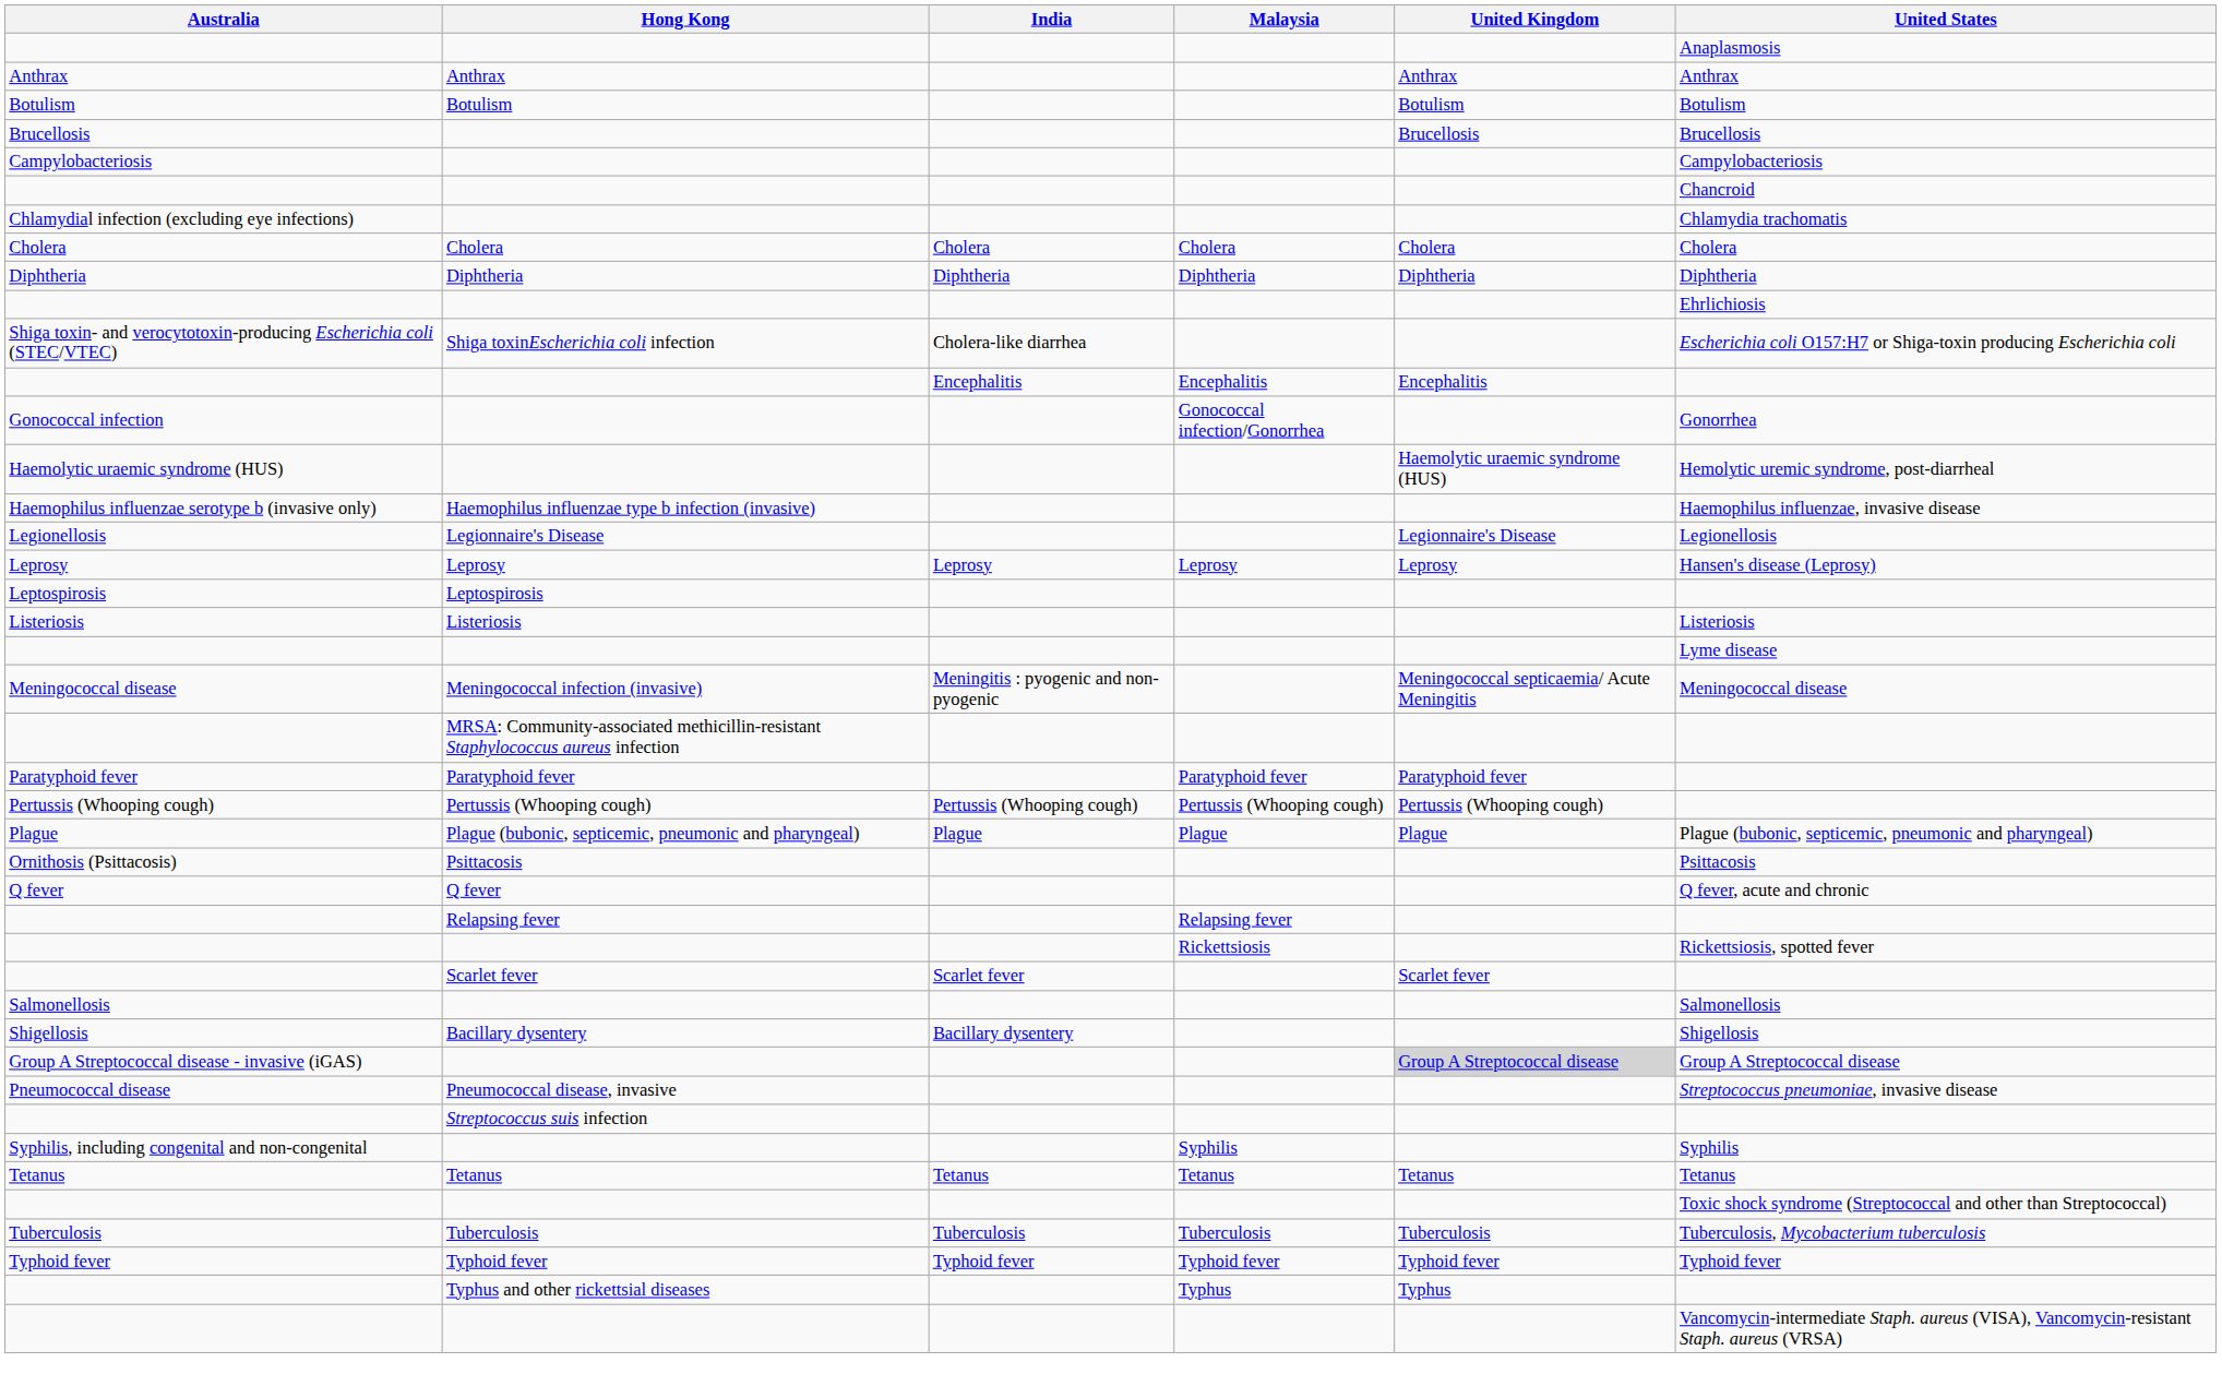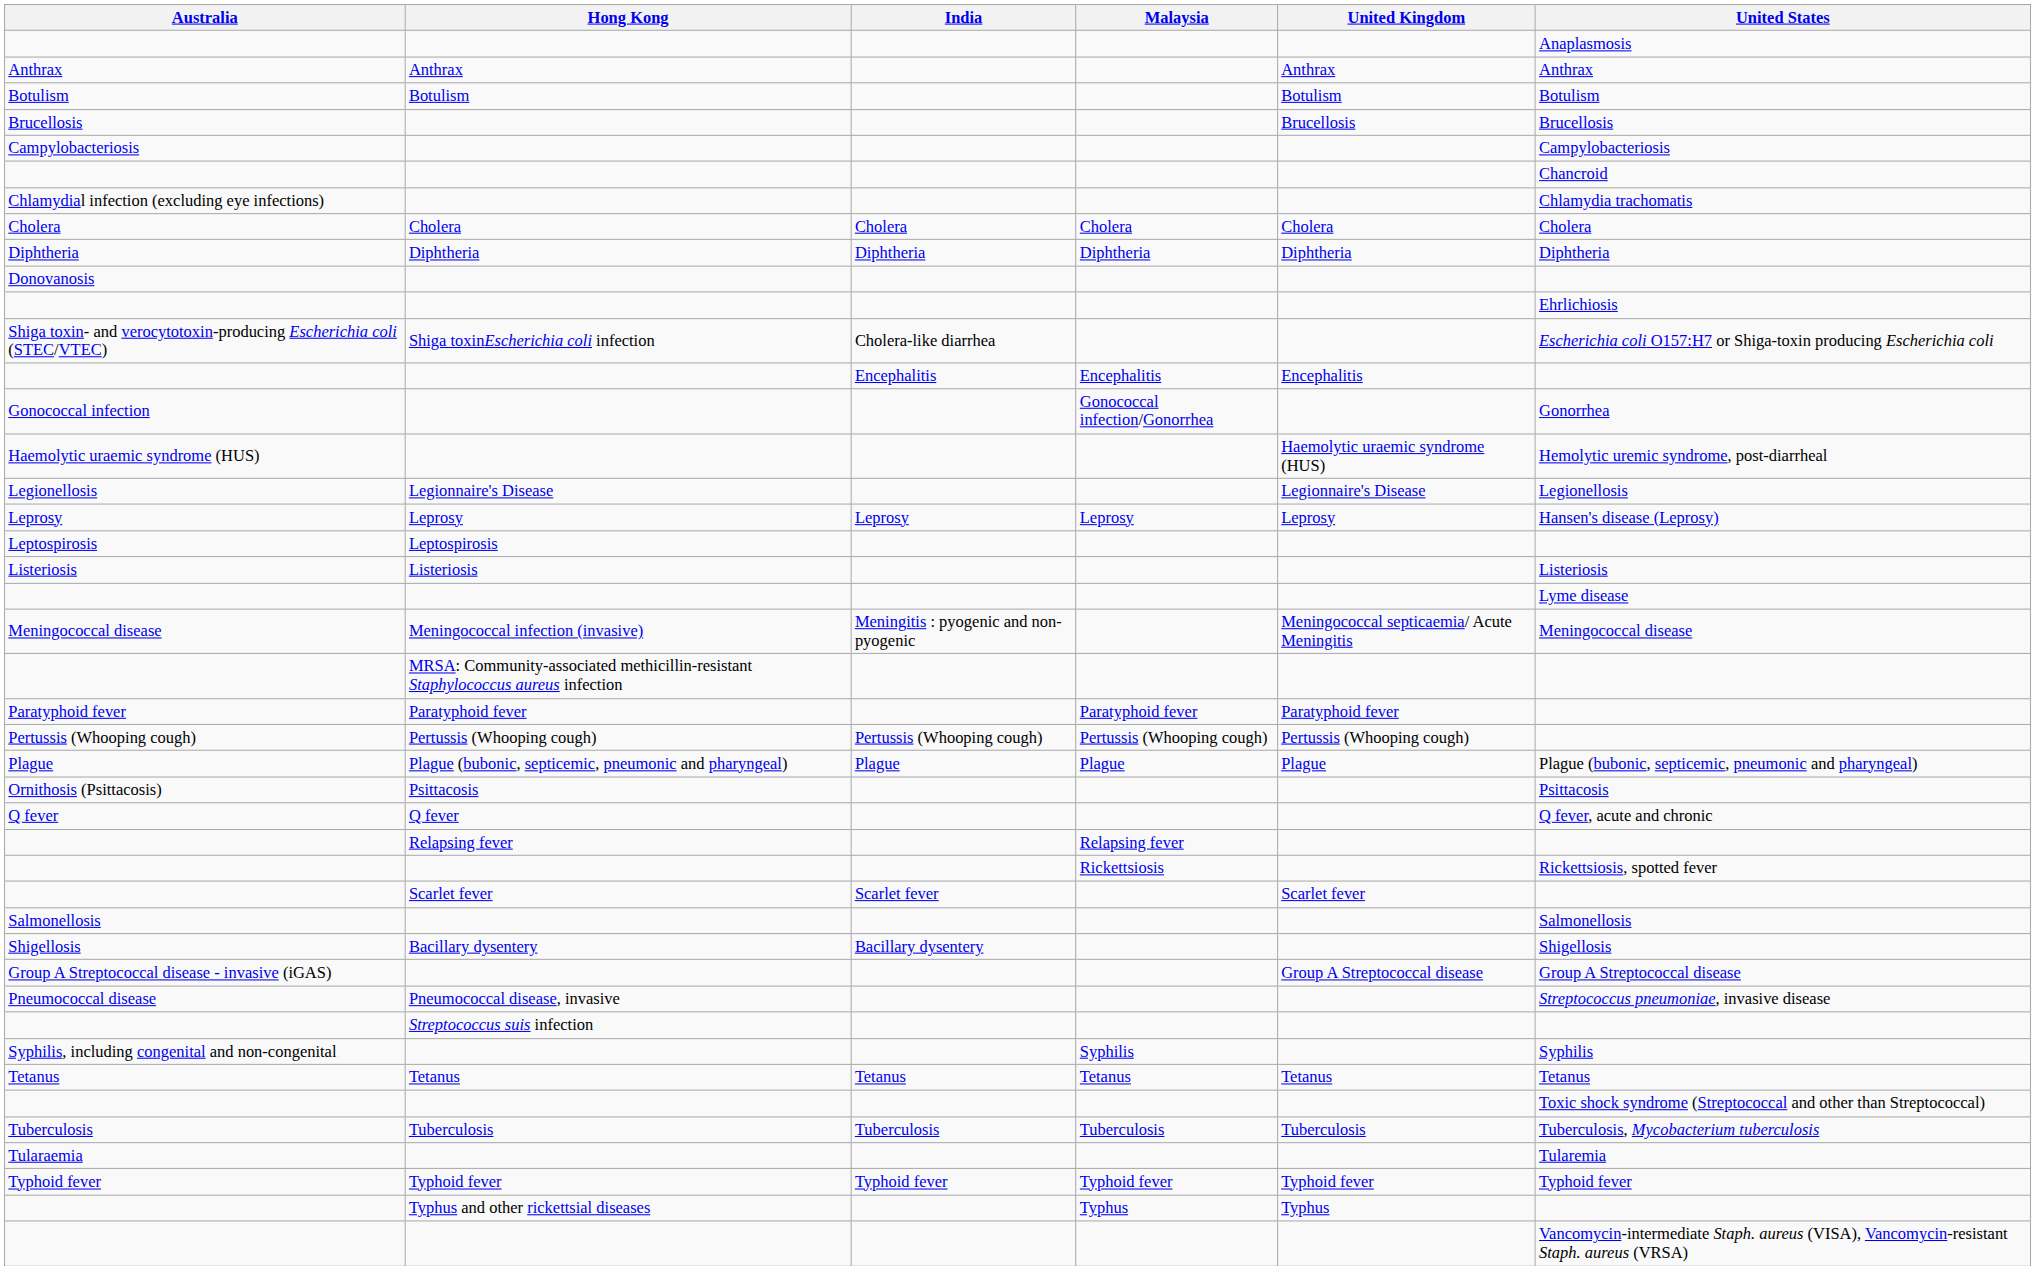 <table class="wikitable">
 <tr>
 <th><a href='#'>Australia</a></th>
 <th><a href='#'>Hong Kong</a></th>
 <th><a href='#'>India</a></th>
 <th><a href='#'>Malaysia</a></th>
 <th><a href='#'>United Kingdom</a></th>
 <th><a href='#'>United States</a></th>
 </tr>
 <tr>
 <td></td>
 <td></td>
 <td></td>
 <td></td>
 <td></td>
 <td><a href='#'>Anaplasmosis</a></td>
 </tr>
 <tr>
 <td><a href='#'>Anthrax</a></td>
 <td><a href='#'>Anthrax</a></td>
 <td></td>
 <td></td>
 <td><a href='#'>Anthrax</a></td>
 <td><a href='#'>Anthrax</a></td>
 </tr>
 <tr>
 <td><a href='#'>Botulism</a></td>
 <td><a href='#'>Botulism</a></td>
 <td></td>
 <td></td>
 <td><a href='#'>Botulism</a></td>
 <td><a href='#'>Botulism</a></td>
 </tr>
 <tr>
 <td><a href='#'>Brucellosis</a></td>
 <td></td>
 <td></td>
 <td></td>
 <td><a href='#'>Brucellosis</a></td>
 <td><a href='#'>Brucellosis</a></td>
 </tr>
 <tr>
 <td><a href='#'>Campylobacteriosis</a></td>
 <td></td>
 <td></td>
 <td></td>
 <td></td>
 <td><a href='#'>Campylobacteriosis</a></td>
 </tr>
 <tr>
 <td></td>
 <td></td>
 <td></td>
 <td></td>
 <td></td>
 <td><a href='#'>Chancroid</a></td>
 </tr>
 <tr>
 <td><a href='#'>Chlamydia</a>l infection (excluding eye infections)</td>
 <td></td>
 <td></td>
 <td></td>
 <td></td>
 <td><a href='#'>Chlamydia trachomatis</a></td>
 </tr>
 <tr>
 <td><a href='#'>Cholera</a></td>
 <td><a href='#'>Cholera</a></td>
 <td><a href='#'>Cholera</a></td>
 <td><a href='#'>Cholera</a></td>
 <td><a href='#'>Cholera</a></td>
 <td><a href='#'>Cholera</a></td>
 </tr>
 <tr>
 <td><a href='#'>Diphtheria</a></td>
 <td><a href='#'>Diphtheria</a></td>
 <td><a href='#'>Diphtheria</a></td>
 <td><a href='#'>Diphtheria</a></td>
 <td><a href='#'>Diphtheria</a></td>
 <td><a href='#'>Diphtheria</a></td>
 </tr>
 <tr>
+<td><a href='#'>Donovanosis</a></td>
+<td></td>
+<td></td>
+<td></td>
+<td></td>
+<td></td>
+</tr>
+<tr>
 <td></td>
 <td></td>
 <td></td>
 <td></td>
 <td></td>
 <td><a href='#'>Ehrlichiosis</a></td>
 </tr>
 <tr>
 <td><a href='#'>Shiga toxin</a>- and <a href='#'>verocytotoxin</a>-producing <em><a href='#'>Escherichia coli</a></em> (<a href='#'>STEC</a>/<a href='#'>VTEC</a>)</td>
 <td><a href='#'>Shiga toxin</a><em><a href='#'>Escherichia coli</a></em> infection</td>
 <td>Cholera-like diarrhea</td>
 <td></td>
 <td></td>
 <td><a href='#'><em>Escherichia coli</em> O157:H7</a> or Shiga-toxin producing <em>Escherichia coli</em></td>
 </tr>
 <tr>
 <td></td>
 <td></td>
 <td><a href='#'>Encephalitis</a></td>
 <td><a href='#'>Encephalitis</a></td>
 <td><a href='#'>Encephalitis</a></td>
 <td></td>
 </tr>
 <tr>
 <td><a href='#'>Gonococcal infection</a></td>
 <td></td>
 <td></td>
 <td><a href='#'>Gonococcal infection</a>/<a href='#'>Gonorrhea</a></td>
 <td></td>
 <td><a href='#'>Gonorrhea</a></td>
 </tr>
 <tr>
 <td><a href='#'>Haemolytic uraemic syndrome</a> (HUS)</td>
 <td></td>
 <td></td>
 <td></td>
 <td><a href='#'>Haemolytic uraemic syndrome</a> (HUS)</td>
 <td><a href='#'>Hemolytic uremic syndrome</a>, post-diarrheal</td>
-</tr>
-<tr>
-<td><a href='#'>Haemophilus influenzae serotype b</a> (invasive only)</td>
-<td><a href='#'>Haemophilus influenzae type b infection (invasive)</a></td>
-<td></td>
-<td></td>
-<td></td>
-<td><a href='#'>Haemophilus influenzae</a>, invasive disease</td>
 </tr>
 <tr>
 <td><a href='#'>Legionellosis</a></td>
 <td><a href='#'>Legionnaire's Disease</a></td>
 <td></td>
 <td></td>
 <td><a href='#'>Legionnaire's Disease</a></td>
 <td><a href='#'>Legionellosis</a></td>
 </tr>
 <tr>
 <td><a href='#'>Leprosy</a></td>
 <td><a href='#'>Leprosy</a></td>
 <td><a href='#'>Leprosy</a></td>
 <td><a href='#'>Leprosy</a></td>
 <td><a href='#'>Leprosy</a></td>
 <td><a href='#'>Hansen's disease (Leprosy)</a></td>
 </tr>
 <tr>
 <td><a href='#'>Leptospirosis</a></td>
 <td><a href='#'>Leptospirosis</a></td>
 <td></td>
 <td></td>
 <td></td>
 <td></td>
 </tr>
 <tr>
 <td><a href='#'>Listeriosis</a></td>
 <td><a href='#'>Listeriosis</a></td>
 <td></td>
 <td></td>
 <td></td>
 <td><a href='#'>Listeriosis</a></td>
 </tr>
 <tr>
 <td></td>
 <td></td>
 <td></td>
 <td></td>
 <td></td>
 <td><a href='#'>Lyme disease</a></td>
 </tr>
 <tr>
 <td><a href='#'>Meningococcal disease</a></td>
 <td><a href='#'>Meningococcal infection (invasive)</a></td>
 <td><a href='#'>Meningitis</a> : pyogenic and non-pyogenic</td>
 <td></td>
 <td><a href='#'>Meningococcal septicaemia</a>/ Acute <a href='#'>Meningitis</a></td>
 <td><a href='#'>Meningococcal disease</a></td>
 </tr>
 <tr>
 <td></td>
 <td><a href='#'>MRSA</a>: Community-associated methicillin-resistant <em><a href='#'>Staphylococcus aureus</a></em> infection</td>
 <td></td>
 <td></td>
 <td></td>
 <td></td>
 </tr>
 <tr>
 <td><a href='#'>Paratyphoid fever</a></td>
 <td><a href='#'>Paratyphoid fever</a></td>
 <td></td>
 <td><a href='#'>Paratyphoid fever</a></td>
 <td><a href='#'>Paratyphoid fever</a></td>
 <td></td>
 </tr>
 <tr>
 <td><a href='#'>Pertussis</a> (Whooping cough)</td>
 <td><a href='#'>Pertussis</a> (Whooping cough)</td>
 <td><a href='#'>Pertussis</a> (Whooping cough)</td>
 <td><a href='#'>Pertussis</a> (Whooping cough)</td>
 <td><a href='#'>Pertussis</a> (Whooping cough)</td>
 </tr>
 <tr>
 <td><a href='#'>Plague</a></td>
 <td><a href='#'>Plague</a> (<a href='#'>bubonic</a>, <a href='#'>septicemic</a>, <a href='#'>pneumonic</a> and <a href='#'>pharyngeal</a>)</td>
 <td><a href='#'>Plague</a></td>
 <td><a href='#'>Plague</a></td>
 <td><a href='#'>Plague</a></td>
 <td>Plague (<a href='#'>bubonic</a>, <a href='#'>septicemic</a>, <a href='#'>pneumonic</a> and <a href='#'>pharyngeal</a>)</td>
 </tr>
 <tr>
 <td><a href='#'>Ornithosis</a> (Psittacosis)</td>
 <td><a href='#'>Psittacosis</a></td>
 <td></td>
 <td></td>
 <td></td>
 <td><a href='#'>Psittacosis</a></td>
 </tr>
 <tr>
 <td><a href='#'>Q fever</a></td>
 <td><a href='#'>Q fever</a></td>
 <td></td>
 <td></td>
 <td></td>
 <td><a href='#'>Q fever</a>, acute and chronic</td>
 </tr>
 <tr>
 <td></td>
 <td><a href='#'>Relapsing fever</a></td>
 <td></td>
 <td><a href='#'>Relapsing fever</a></td>
 <td></td>
 <td></td>
 </tr>
 <tr>
 <td></td>
 <td></td>
 <td></td>
 <td><a href='#'>Rickettsiosis</a></td>
 <td></td>
 <td><a href='#'>Rickettsiosis</a>, spotted fever</td>
 </tr>
 <tr>
 <td></td>
 <td><a href='#'>Scarlet fever</a></td>
 <td><a href='#'>Scarlet fever</a></td>
 <td></td>
 <td><a href='#'>Scarlet fever</a></td>
 <td></td>
 </tr>
 <tr>
 <td><a href='#'>Salmonellosis</a></td>
 <td></td>
 <td></td>
 <td></td>
 <td></td>
 <td><a href='#'>Salmonellosis</a></td>
 </tr>
 <tr>
 <td><a href='#'>Shigellosis</a></td>
 <td><a href='#'>Bacillary dysentery</a></td>
 <td><a href='#'>Bacillary dysentery</a></td>
 <td></td>
 <td></td>
 <td><a href='#'>Shigellosis</a></td>
 </tr>
 <tr>
 <td><a href='#'>Group A Streptococcal disease - invasive</a> (iGAS)</td>
 <td></td>
 <td></td>
 <td></td>
-<td style="background: lightgrey;"><a href='#'>Group A Streptococcal disease</a></td>
+<td><a href='#'>Group A Streptococcal disease</a></td>
 <td><a href='#'>Group A Streptococcal disease</a></td>
 </tr>
 <tr>
 <td><a href='#'>Pneumococcal disease</a></td>
 <td><a href='#'>Pneumococcal disease</a>, invasive</td>
 <td></td>
 <td></td>
 <td></td>
 <td><em><a href='#'>Streptococcus pneumoniae</a></em>, invasive disease</td>
 </tr>
 <tr>
 <td></td>
 <td><em><a href='#'>Streptococcus suis</a></em> infection</td>
 <td></td>
 <td></td>
 <td></td>
 <td></td>
 </tr>
 <tr>
 <td><a href='#'>Syphilis</a>, including <a href='#'>congenital</a> and non-congenital</td>
 <td></td>
 <td></td>
 <td><a href='#'>Syphilis</a></td>
 <td></td>
 <td><a href='#'>Syphilis</a></td>
 </tr>
 <tr>
 <td><a href='#'>Tetanus</a></td>
 <td><a href='#'>Tetanus</a></td>
 <td><a href='#'>Tetanus</a></td>
 <td><a href='#'>Tetanus</a></td>
 <td><a href='#'>Tetanus</a></td>
 <td><a href='#'>Tetanus</a></td>
 </tr>
 <tr>
 <td></td>
 <td></td>
 <td></td>
 <td></td>
 <td></td>
 <td><a href='#'>Toxic shock syndrome</a> (<a href='#'>Streptococcal</a> and other than Streptococcal)</td>
 </tr>
 <tr>
 <td><a href='#'>Tuberculosis</a></td>
 <td><a href='#'>Tuberculosis</a></td>
 <td><a href='#'>Tuberculosis</a></td>
 <td><a href='#'>Tuberculosis</a></td>
 <td><a href='#'>Tuberculosis</a></td>
 <td><a href='#'>Tuberculosis</a>, <em><a href='#'>Mycobacterium tuberculosis</a></em></td>
 </tr>
 <tr>
+<td><a href='#'>Tularaemia</a></td>
+<td></td>
+<td></td>
+<td></td>
+<td></td>
+<td><a href='#'>Tularemia</a></td>
+</tr>
+<tr>
 <td><a href='#'>Typhoid fever</a></td>
 <td><a href='#'>Typhoid fever</a></td>
 <td><a href='#'>Typhoid fever</a></td>
 <td><a href='#'>Typhoid fever</a></td>
 <td><a href='#'>Typhoid fever</a></td>
 <td><a href='#'>Typhoid fever</a></td>
 </tr>
 <tr>
 <td></td>
 <td><a href='#'>Typhus</a> and other <a href='#'>rickettsial diseases</a></td>
 <td></td>
 <td><a href='#'>Typhus</a></td>
 <td><a href='#'>Typhus</a></td>
 <td></td>
 </tr>
 <tr>
 <td></td>
 <td></td>
 <td></td>
 <td></td>
 <td></td>
 <td><a href='#'>Vancomycin</a>-intermediate <em>Staph. aureus</em> (VISA), <a href='#'>Vancomycin</a>-resistant <em>Staph. aureus</em> (VRSA)</td>
 </tr>
 </table>
